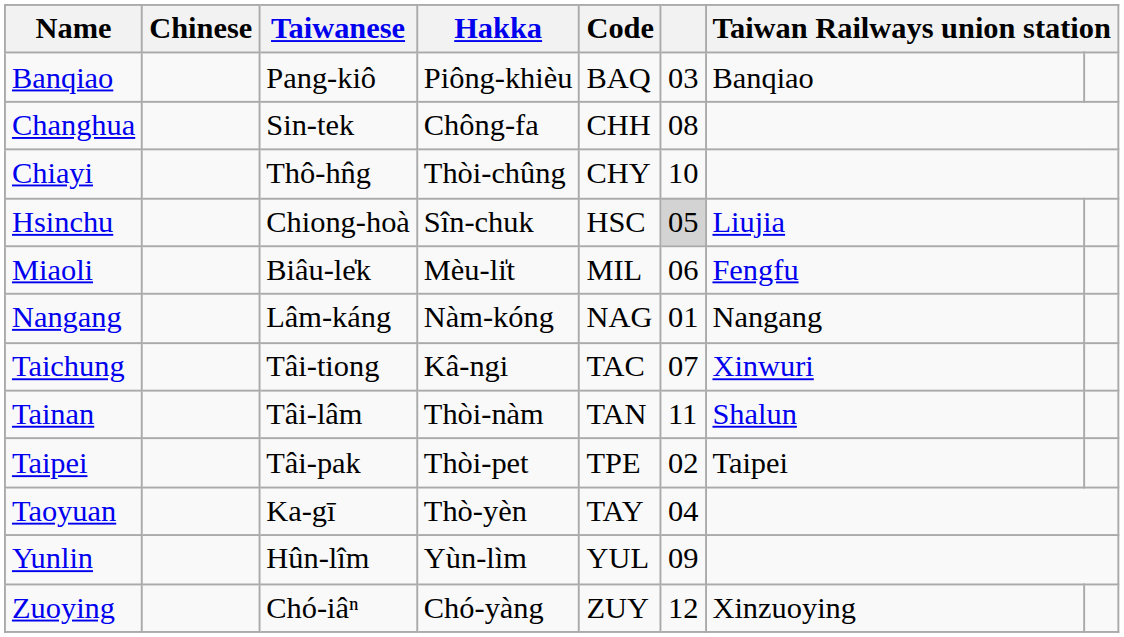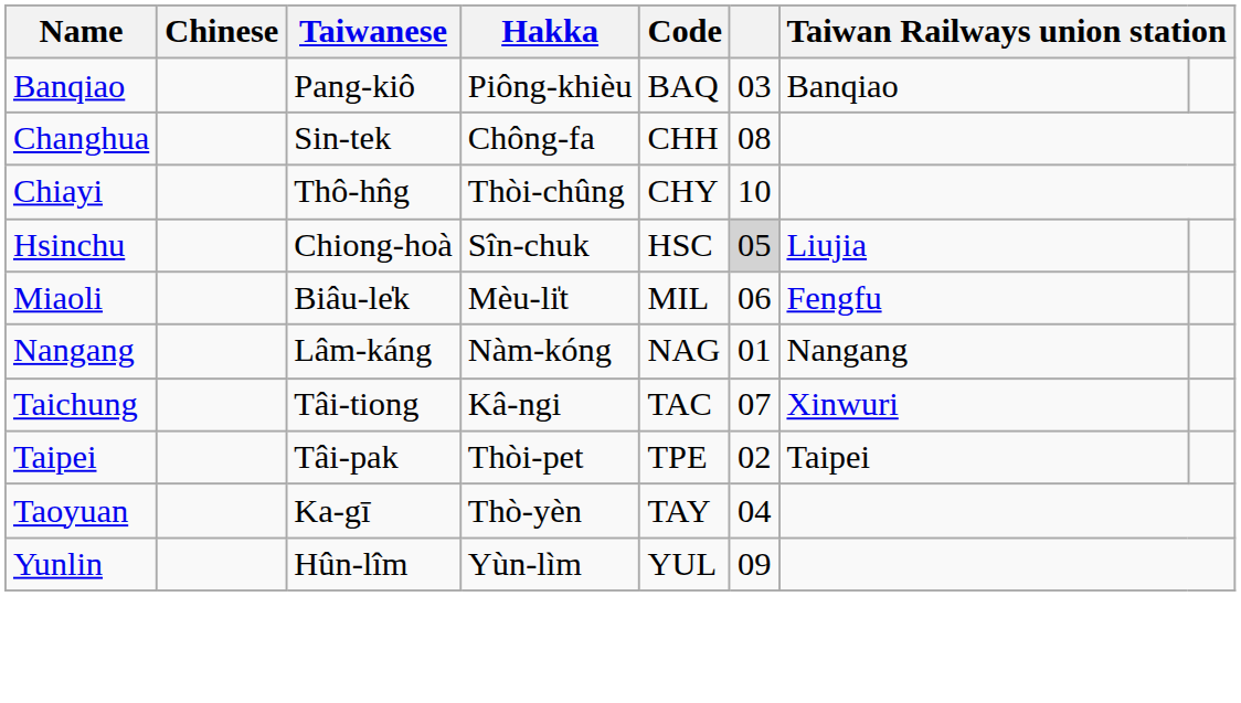 <table class="wikitable sortable">
 <tr>
 <th>Name</th>
 <th>Chinese</th>
 <th><a href='#'>Taiwanese</a></th>
 <th><a href='#'>Hakka</a></th>
 <th>Code</th>
 <th></th>
 <th colspan=2 class=unsortable>Taiwan Railways union station</th>
 </tr>
 <tr>
 <td><a href='#'>Banqiao</a></td>
 <td></td>
 <td>Pang-kiô</td>
 <td>Piông-khièu</td>
 <td><span>BAQ</span></td>
 <td><span>03</span></td>
 <td>Banqiao</td>
 <td></td>
 </tr>
 <tr>
 <td><a href='#'>Changhua</a></td>
 <td></td>
 <td>Sin-tek</td>
 <td>Chông-fa</td>
 <td><span>CHH</span></td>
 <td><span>08</span></td>
 <td colspan=2></td>
 </tr>
 <tr>
 <td><a href='#'>Chiayi</a></td>
 <td></td>
 <td>Thô-hn̂g</td>
 <td>Thòi-chûng</td>
 <td><span>CHY</span></td>
 <td><span>10</span></td>
 <td colspan=2></td>
 </tr>
 <tr>
 <td><a href='#'>Hsinchu</a></td>
 <td></td>
 <td>Chiong-hoà</td>
 <td>Sîn-chuk</td>
 <td><span>HSC</span></td>
 <td style="background: lightgrey;"><span>05</span></td>
 <td><a href='#'>Liujia</a></td>
 <td></td>
 </tr>
 <tr>
 <td><a href='#'>Miaoli</a></td>
 <td></td>
 <td>Biâu-le̍k</td>
 <td>Mèu-li̍t</td>
 <td><span>MIL</span></td>
 <td><span>06</span></td>
 <td><a href='#'>Fengfu</a></td>
 <td></td>
 </tr>
 <tr>
 <td><a href='#'>Nangang</a></td>
 <td></td>
 <td>Lâm-káng</td>
 <td>Nàm-kóng</td>
 <td><span>NAG</span></td>
 <td><span>01</span></td>
 <td>Nangang</td>
 <td></td>
 </tr>
 <tr>
 <td><a href='#'>Taichung</a></td>
 <td></td>
 <td>Tâi-tiong</td>
 <td>Kâ-ngi</td>
 <td><span>TAC</span></td>
 <td><span>07</span></td>
 <td><a href='#'>Xinwuri</a></td>
 <td></td>
 </tr>
 <tr>
-<td><a href='#'>Tainan</a></td>
-<td></td>
-<td>Tâi-lâm</td>
-<td>Thòi-nàm</td>
-<td><span>TAN</span></td>
-<td><span>11</span></td>
-<td><a href='#'>Shalun</a></td>
-<td></td>
-</tr>
-<tr>
 <td><a href='#'>Taipei</a></td>
 <td></td>
 <td>Tâi-pak</td>
 <td>Thòi-pet</td>
 <td><span>TPE</span></td>
 <td><span>02</span></td>
 <td>Taipei</td>
 <td></td>
 </tr>
 <tr>
 <td><a href='#'>Taoyuan</a></td>
 <td></td>
 <td>Ka-gī</td>
 <td>Thò-yèn</td>
 <td><span>TAY</span></td>
 <td><span>04</span></td>
 <td colspan=2></td>
 </tr>
 <tr>
 <td><a href='#'>Yunlin</a></td>
 <td></td>
 <td>Hûn-lîm</td>
 <td>Yùn-lìm</td>
 <td><span>YUL</span></td>
 <td><span>09</span></td>
 <td colspan=2></td>
 </tr>
-<tr>
-<td><a href='#'>Zuoying</a></td>
-<td></td>
-<td>Chó-iâⁿ</td>
-<td>Chó-yàng</td>
-<td><span>ZUY</span></td>
-<td><span>12</span></td>
-<td>Xinzuoying</td>
-<td></td>
-</tr>
 </table>
